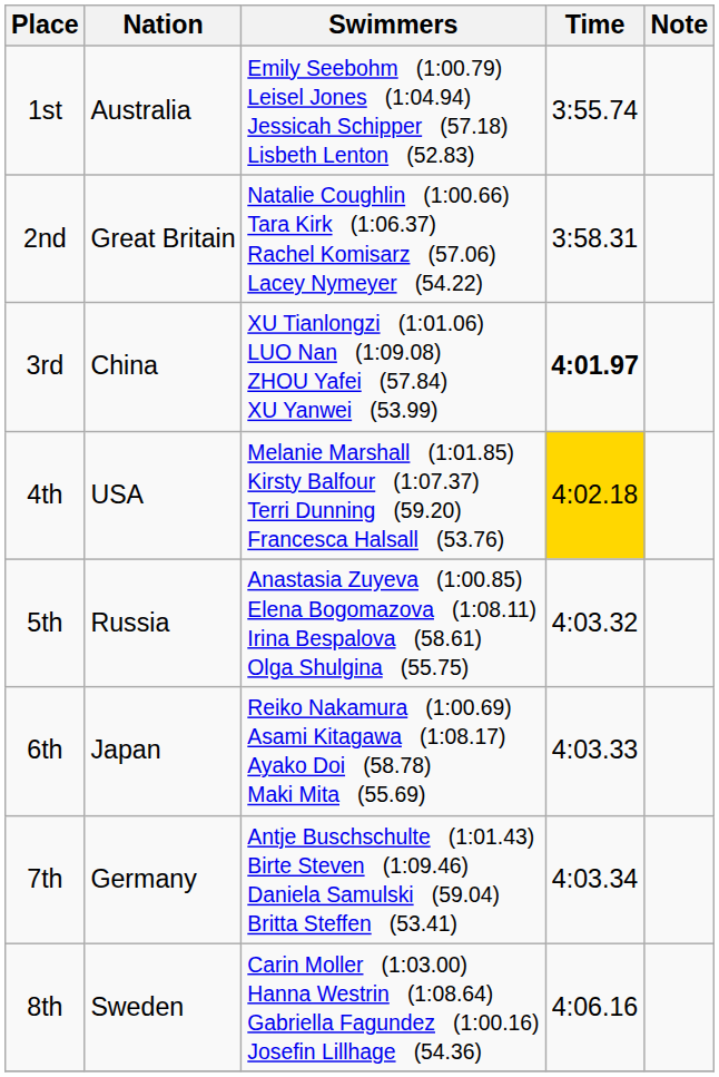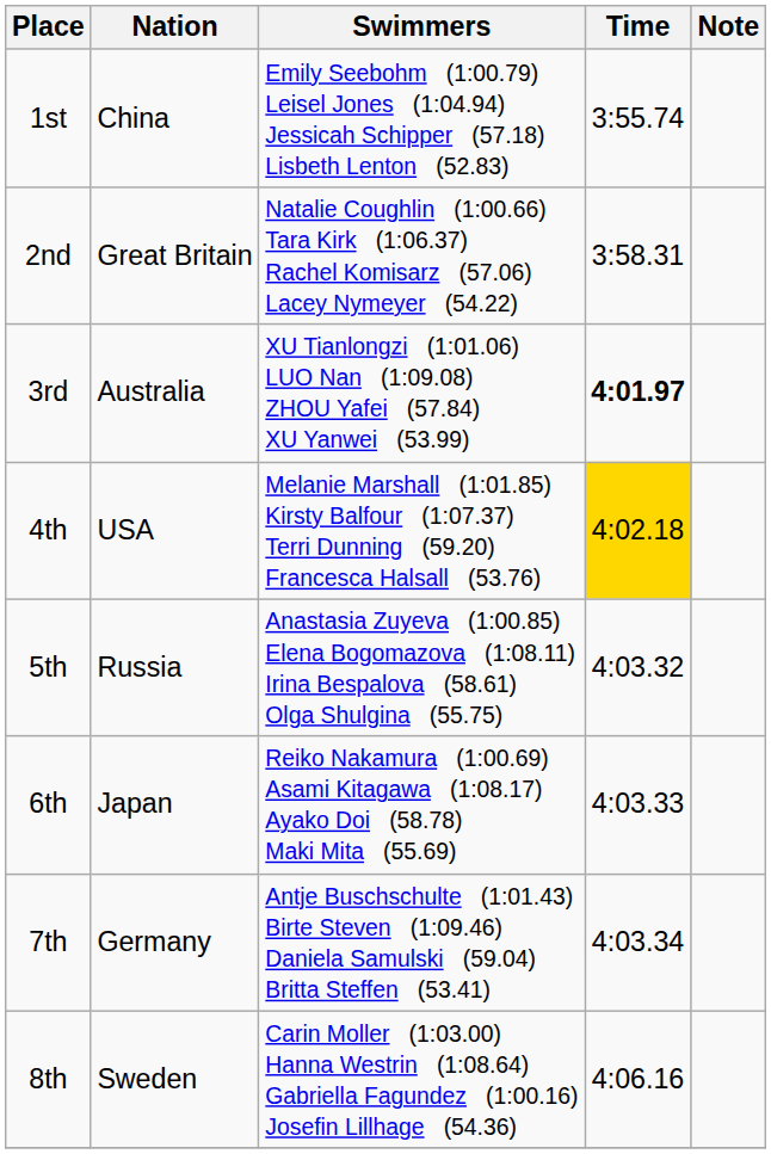 <table class="wikitable" style="text-align:center">
 <tr>
 <th>Place</th>
 <th>Nation</th>
 <th>Swimmers</th>
 <th>Time</th>
 <th>Note</th>
 </tr>
 <tr>
 <td>1st</td>
-<td align=left> Australia</td>
+<td align=left> China</td>
 <td align=left><small> <a href='#'>Emily Seebohm</a>   (1:00.79) <br> <a href='#'>Leisel Jones</a>   (1:04.94) <br> <a href='#'>Jessicah Schipper</a>   (57.18) <br> <a href='#'>Lisbeth Lenton</a>   (52.83) </small></td>
 <td>3:55.74</td>
 <td></td>
 </tr>
 <tr>
 <td>2nd</td>
 <td align=left> Great Britain</td>
 <td align=left><small> <a href='#'>Natalie Coughlin</a>   (1:00.66) <br> <a href='#'>Tara Kirk</a>   (1:06.37) <br> <a href='#'>Rachel Komisarz</a>   (57.06) <br> <a href='#'>Lacey Nymeyer</a>   (54.22) </small></td>
 <td>3:58.31</td>
 <td></td>
 </tr>
 <tr>
 <td>3rd</td>
-<td align=left> China</td>
+<td align=left> Australia</td>
 <td align=left><small> <a href='#'>XU Tianlongzi</a>   (1:01.06) <br> <a href='#'>LUO Nan</a>   (1:09.08) <br> <a href='#'>ZHOU Yafei</a>   (57.84) <br> <a href='#'>XU Yanwei</a>   (53.99) </small></td>
 <td><strong>4:01.97</strong></td>
 <td></td>
 </tr>
 <tr>
 <td>4th</td>
 <td align=left> USA</td>
 <td align=left><small> <a href='#'>Melanie Marshall</a>   (1:01.85) <br> <a href='#'>Kirsty Balfour</a>   (1:07.37) <br> <a href='#'>Terri Dunning</a>   (59.20) <br> <a href='#'>Francesca Halsall</a>   (53.76) </small></td>
 <td style="background: gold;">4:02.18</td>
 <td></td>
 </tr>
 <tr>
 <td>5th</td>
 <td align=left> Russia</td>
 <td align=left><small> <a href='#'>Anastasia Zuyeva</a>   (1:00.85) <br> <a href='#'>Elena Bogomazova</a>   (1:08.11) <br> <a href='#'>Irina Bespalova</a>   (58.61) <br> <a href='#'>Olga Shulgina</a>   (55.75) </small></td>
 <td>4:03.32</td>
 <td></td>
 </tr>
 <tr>
 <td>6th</td>
 <td align=left> Japan</td>
 <td align=left><small> <a href='#'>Reiko Nakamura</a>   (1:00.69) <br> <a href='#'>Asami Kitagawa</a>   (1:08.17) <br> <a href='#'>Ayako Doi</a>   (58.78) <br> <a href='#'>Maki Mita</a>   (55.69) </small></td>
 <td>4:03.33</td>
 <td></td>
 </tr>
 <tr>
 <td>7th</td>
 <td align=left> Germany</td>
 <td align=left><small> <a href='#'>Antje Buschschulte</a>   (1:01.43) <br> <a href='#'>Birte Steven</a>   (1:09.46) <br> <a href='#'>Daniela Samulski</a>   (59.04) <br> <a href='#'>Britta Steffen</a>   (53.41) </small></td>
 <td>4:03.34</td>
 <td></td>
 </tr>
 <tr>
 <td>8th</td>
 <td align=left> Sweden</td>
 <td align=left><small> <a href='#'>Carin Moller</a>   (1:03.00) <br> <a href='#'>Hanna Westrin</a>   (1:08.64) <br> <a href='#'>Gabriella Fagundez</a>   (1:00.16) <br> <a href='#'>Josefin Lillhage</a>   (54.36) </small></td>
 <td>4:06.16</td>
 <td></td>
 </tr>
 <tr>
 </tr>
 </table>
